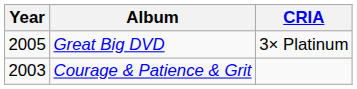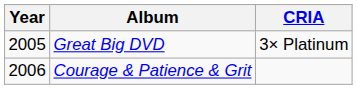 <table class="wikitable">
 <tr>
 <th>Year</th>
 <th>Album</th>
 <th><a href='#'>CRIA</a></th>
 </tr>
 <tr>
 <td>2005</td>
 <td><em><a href='#'>Great Big DVD</a></em></td>
 <td align="center">3× Platinum</td>
 </tr>
 <tr>
-<td>2003</td>
+<td>2006</td>
 <td><em><a href='#'>Courage & Patience & Grit</a></em></td>
 <td></td>
 </tr>
 </table>
